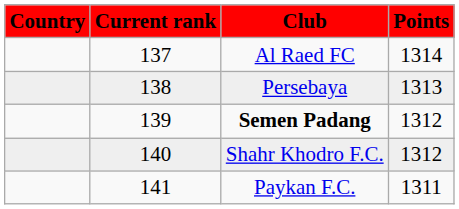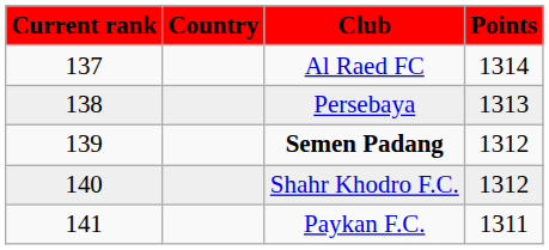 <table class="wikitable" style="text-align: center;">
 <tr>
+<th style="background:#ff0000"><span> Current rank</span></th>
 <th style="background:#ff0000"><span> Country</span></th>
-<th style="background:#ff0000"><span> Current rank</span></th>
 <th style="background:#ff0000"><span> Club</span></th>
 <th style="background:#ff0000"><span> Points</span></th>
 </tr>
 <tr>
+<td>137</td>
 <td></td>
-<td>137</td>
 <td><a href='#'>Al Raed FC</a></td>
 <td>1314</td>
 </tr>
 <tr style="background:#efefef;">
+<td>138</td>
 <td></td>
-<td>138</td>
 <td><a href='#'>Persebaya</a></td>
 <td>1313</td>
 </tr>
 <tr>
+<td>139</td>
 <td></td>
-<td>139</td>
 <td><strong>Semen Padang</strong></td>
 <td>1312</td>
 </tr>
 <tr style="background:#efefef;">
+<td>140</td>
 <td></td>
-<td>140</td>
 <td><a href='#'>Shahr Khodro F.C.</a></td>
 <td>1312</td>
 </tr>
 <tr>
+<td>141</td>
 <td></td>
-<td>141</td>
 <td><a href='#'>Paykan F.C.</a></td>
 <td>1311</td>
 </tr>
 </table>
